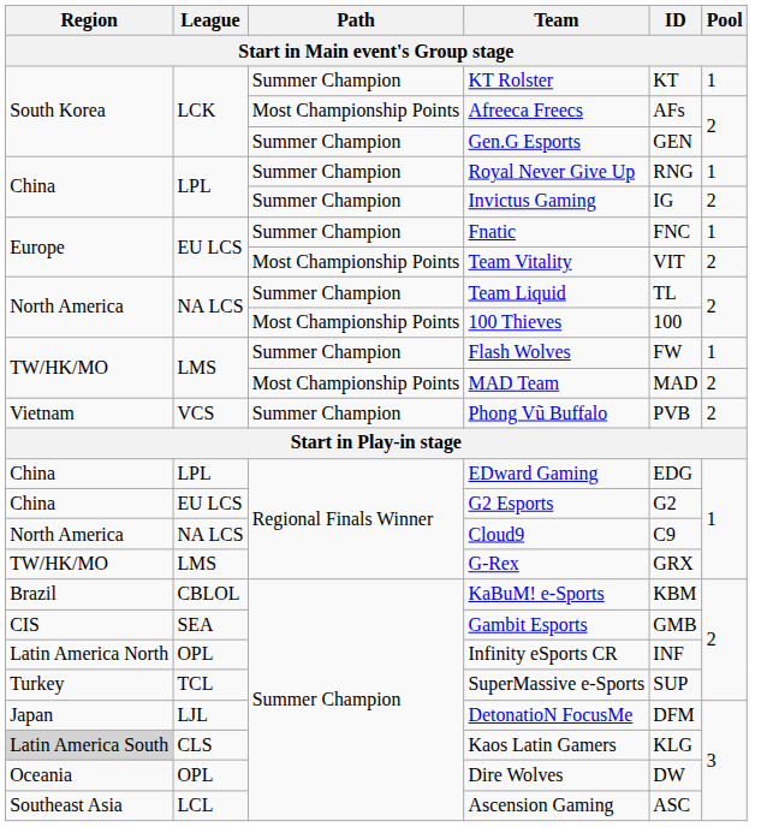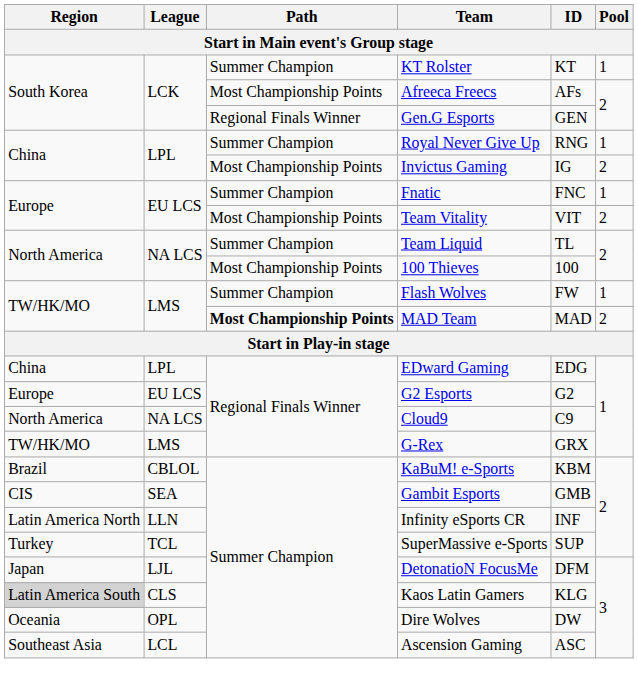 <table class="wikitable">
 <tr>
 <th>Region</th>
 <th><strong>League</strong></th>
 <th>Path</th>
 <th>Team</th>
 <th>ID</th>
 <th>Pool</th>
 </tr>
 <tr>
 <th colspan="6">Start in Main event's Group stage</th>
 </tr>
 <tr>
 <td rowspan="3">South Korea</td>
 <td rowspan="3" title="League of Legends Champions Korea">LCK</td>
 <td>Summer Champion</td>
 <td> <a href='#'>KT Rolster</a></td>
 <td>KT</td>
 <td>1</td>
 </tr>
 <tr>
 <td>Most Championship Points</td>
 <td> <a href='#'>Afreeca Freecs</a></td>
 <td>AFs</td>
 <td rowspan="2">2</td>
 </tr>
 <tr>
-<td>Summer Champion</td>
+<td>Regional Finals Winner</td>
 <td> <a href='#'>Gen.G Esports</a></td>
 <td>GEN</td>
 </tr>
 <tr>
 <td rowspan="2">China</td>
 <td rowspan="2" title="League of Legends Pro League">LPL</td>
 <td>Summer Champion</td>
 <td> <a href='#'>Royal Never Give Up</a></td>
 <td>RNG</td>
 <td>1</td>
 </tr>
 <tr>
-<td>Summer Champion</td>
+<td>Most Championship Points</td>
 <td> <a href='#'>Invictus Gaming</a></td>
 <td>IG</td>
 <td>2</td>
 </tr>
 <tr>
 <td rowspan="2">Europe</td>
 <td rowspan="2" title="European League of Legends Championship Series">EU LCS</td>
 <td>Summer Champion</td>
 <td> <a href='#'>Fnatic</a></td>
 <td>FNC</td>
 <td>1</td>
 </tr>
 <tr>
 <td>Most Championship Points</td>
 <td> <a href='#'>Team Vitality</a></td>
 <td>VIT</td>
 <td>2</td>
 </tr>
 <tr>
 <td rowspan="2">North America</td>
 <td rowspan="2" title="North American League of Legends Championship Series">NA LCS</td>
 <td>Summer Champion</td>
 <td> <a href='#'>Team Liquid</a></td>
 <td>TL</td>
 <td rowspan="2">2</td>
 </tr>
 <tr>
 <td>Most Championship Points</td>
 <td> <a href='#'>100 Thieves</a></td>
 <td>100</td>
 </tr>
 <tr>
 <td rowspan="2" title="Taiwan/Hong Kong/Macau">TW/HK/MO</td>
 <td rowspan="2" title="League of Legends Master Series">LMS</td>
 <td>Summer Champion</td>
 <td> <a href='#'>Flash Wolves</a></td>
 <td>FW</td>
 <td>1</td>
 </tr>
 <tr>
-<td>Most Championship Points</td>
+<td><strong>Most Championship Points</strong></td>
 <td> <a href='#'>MAD Team</a></td>
 <td>MAD</td>
-<td>2</td>
-</tr>
-<tr>
-<td>Vietnam</td>
-<td title="Vietnam Championship Series">VCS</td>
-<td>Summer Champion</td>
-<td> <a href='#'>Phong Vũ Buffalo</a></td>
-<td>PVB</td>
 <td>2</td>
 </tr>
 <tr>
 <th colspan="6">Start in Play-in stage</th>
 </tr>
 <tr>
 <td>China</td>
 <td title="League of Legends Pro League">LPL</td>
 <td rowspan="4">Regional Finals Winner</td>
 <td> <a href='#'>EDward Gaming</a></td>
 <td>EDG</td>
 <td rowspan="4">1</td>
 </tr>
 <tr>
-<td>China</td>
+<td>Europe</td>
 <td title="European League of Legends Championship Series">EU LCS</td>
 <td> <a href='#'>G2 Esports</a></td>
 <td>G2</td>
 </tr>
 <tr>
 <td>North America</td>
 <td title="North American League of Legends Championship Series">NA LCS</td>
 <td> <a href='#'>Cloud9</a></td>
 <td>C9</td>
 </tr>
 <tr>
 <td title="Taiwan/Hong Kong/Macau">TW/HK/MO</td>
 <td title="League of Legends Master Series">LMS</td>
 <td> <a href='#'>G-Rex</a></td>
 <td>GRX</td>
 </tr>
 <tr>
 <td>Brazil</td>
 <td title="Campeonato Brasileiro de League of Legends">CBLOL</td>
 <td rowspan="8">Summer Champion</td>
 <td> <a href='#'>KaBuM! e-Sports</a></td>
 <td>KBM</td>
 <td rowspan="4">2</td>
 </tr>
 <tr>
 <td title="Commonwealth of Independent States">CIS</td>
 <td title="SEA Tour Championship">SEA</td>
 <td> <a href='#'>Gambit Esports</a></td>
 <td>GMB</td>
 </tr>
 <tr>
 <td>Latin America North</td>
-<td title="Oceanic Pro League">OPL</td>
+<td title="Liga Latinoamérica Norte">LLN</td>
 <td> Infinity eSports CR</td>
 <td>INF</td>
 </tr>
 <tr>
 <td>Turkey</td>
 <td title="Turkish Championship League">TCL</td>
 <td> SuperMassive e-Sports</td>
 <td>SUP</td>
 </tr>
 <tr>
 <td>Japan</td>
 <td title="League of Legends Japan League">LJL</td>
 <td> <a href='#'>DetonatioN FocusMe</a></td>
 <td>DFM</td>
 <td rowspan="4">3</td>
 </tr>
 <tr>
 <td style="background: lightgrey;">Latin America South</td>
 <td title="Copa Latinoamérica Sur">CLS</td>
 <td> Kaos Latin Gamers</td>
 <td>KLG</td>
 </tr>
 <tr>
 <td>Oceania</td>
 <td title="Oceanic Pro League">OPL</td>
 <td> Dire Wolves</td>
 <td>DW</td>
 </tr>
 <tr>
 <td>Southeast Asia</td>
 <td title="League of Legends Continental League">LCL</td>
 <td> Ascension Gaming</td>
 <td>ASC</td>
 </tr>
 </table>
